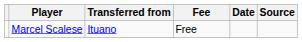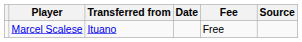 <table class="wikitable plainrowheaders sortable">
 <tr>
 <th></th>
 <th scope="col">Player</th>
 <th>Transferred from</th>
+<th scope="col">Date</th>
 <th style="width: 80px;">Fee</th>
-<th scope="col">Date</th>
 <th scope="col">Source</th>
 </tr>
 <tr>
 <td align="center"></td>
 <td> <a href='#'>Marcel Scalese</a></td>
 <td> <a href='#'>Ituano</a></td>
+<td></td>
 <td>Free</td>
-<td></td>
 <td></td>
 </tr>
 </table>
